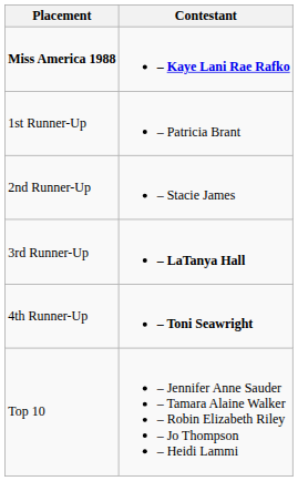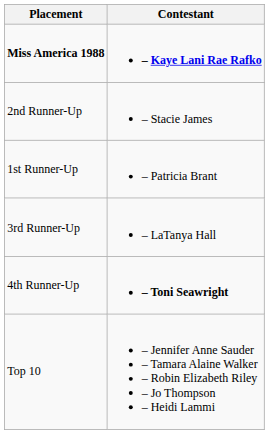 <table class="wikitable sortable" style="font-size: 95%;">
 <tr>
 <th>Placement</th>
 <th>Contestant</th>
 </tr>
 <tr>
 <td><strong>Miss America 1988</strong></td>
 <td><br><ul><li><strong> – <a href='#'>Kaye Lani Rae Rafko</a></strong></li></ul></td>
 </tr>
 <tr>
+<td>2nd Runner-Up</td>
+<td><br><ul><li> – Stacie James</li></ul></td>
+</tr>
+<tr>
 <td>1st Runner-Up</td>
 <td><br><ul><li> – Patricia Brant</li></ul></td>
 </tr>
 <tr>
-<td>2nd Runner-Up</td>
-<td><br><ul><li> – Stacie James</li></ul></td>
-</tr>
-<tr>
 <td>3rd Runner-Up</td>
-<td><strong><br><ul><li> – LaTanya Hall</li></ul></strong></td>
+<td><br><ul><li> – LaTanya Hall</li></ul></td>
 </tr>
 <tr>
 <td>4th Runner-Up</td>
 <td><strong><br><ul><li> – Toni Seawright</li></ul></strong></td>
 </tr>
 <tr>
 <td>Top 10</td>
 <td><br><ul><li> – Jennifer Anne Sauder</li><li> – Tamara Alaine Walker</li><li> – Robin Elizabeth Riley</li><li> – Jo Thompson</li><li> – Heidi Lammi</li></ul></td>
 </tr>
 </table>
